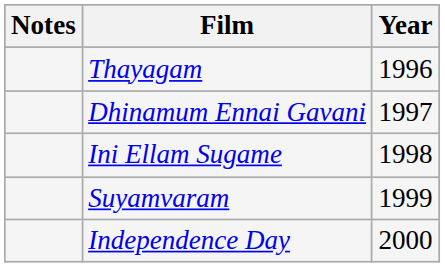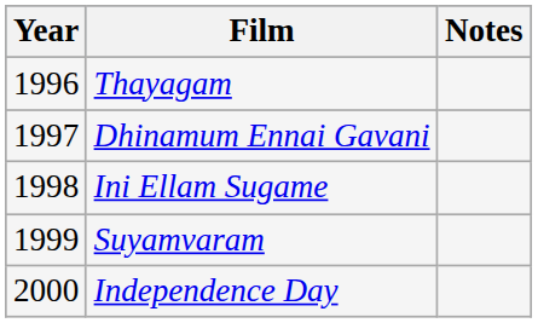 <table class="wikitable sortable" style="background:#f5f5f5;">
 <tr style="background:#B0C4DE;">
+<th>Year</th>
+<th>Film</th>
 <th class=unsortable>Notes</th>
-<th>Film</th>
-<th>Year</th>
 </tr>
 <tr>
+<td>1996</td>
+<td><em><a href='#'>Thayagam</a></em></td>
 <td></td>
-<td><em><a href='#'>Thayagam</a></em></td>
-<td>1996</td>
 </tr>
 <tr>
+<td>1997</td>
+<td><em><a href='#'>Dhinamum Ennai Gavani</a></em></td>
 <td></td>
-<td><em><a href='#'>Dhinamum Ennai Gavani</a></em></td>
-<td>1997</td>
 </tr>
 <tr>
+<td>1998</td>
+<td><em><a href='#'>Ini Ellam Sugame</a></em></td>
 <td></td>
-<td><em><a href='#'>Ini Ellam Sugame</a></em></td>
-<td>1998</td>
 </tr>
 <tr>
+<td>1999</td>
+<td><em><a href='#'>Suyamvaram</a></em></td>
 <td></td>
-<td><em><a href='#'>Suyamvaram</a></em></td>
-<td>1999</td>
 </tr>
 <tr>
+<td>2000</td>
+<td><em><a href='#'>Independence Day</a></em></td>
 <td></td>
-<td><em><a href='#'>Independence Day</a></em></td>
-<td>2000</td>
 </tr>
 </table>
